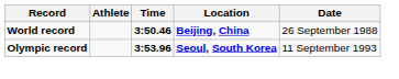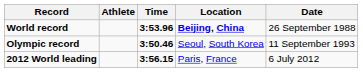 <table class="wikitable">
 <tr>
 <th>Record</th>
 <th>Athlete</th>
 <th>Time</th>
 <th>Location</th>
 <th>Date</th>
 </tr>
 <tr>
 <td><strong>World record</strong></td>
 <td></td>
-<td><strong>3:50.46</strong></td>
+<td><strong>3:53.96</strong></td>
 <td><strong><a href='#'>Beijing</a>, <a href='#'>China</a></strong></td>
 <td>26 September 1988</td>
 </tr>
 <tr>
 <td><strong>Olympic record</strong></td>
 <td></td>
-<td><strong>3:53.96</strong></td>
-<td><strong><a href='#'>Seoul</a>, <a href='#'>South Korea</a></strong></td>
+<td><strong>3:50.46</strong></td>
+<td><a href='#'>Seoul</a>, <a href='#'>South Korea</a></td>
 <td>11 September 1993</td>
 </tr>
+<tr>
+<td><strong>2012 World leading</strong></td>
+<td></td>
+<td><strong>3:56.15</strong></td>
+<td><a href='#'>Paris</a>, <a href='#'>France</a></td>
+<td>6 July 2012</td>
+</tr>
 </table>
